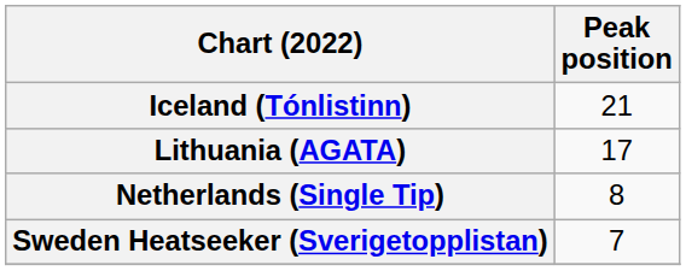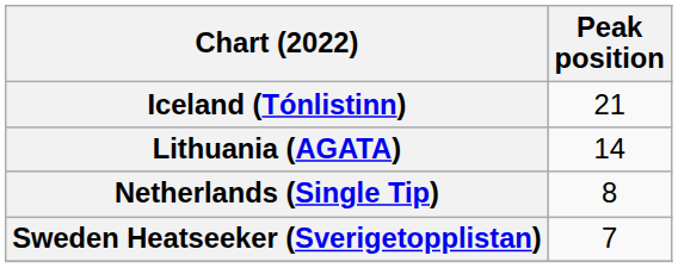 <table class="wikitable sortable plainrowheaders" style="text-align:center">
 <tr>
 <th scope="col">Chart (2022)</th>
 <th scope="col">Peak<br>position</th>
 </tr>
 <tr>
 <th scope="row">Iceland (<a href='#'>Tónlistinn</a>)</th>
 <td>21</td>
 </tr>
 <tr>
 <th scope="row">Lithuania (<a href='#'>AGATA</a>)</th>
-<td>17</td>
+<td>14</td>
 </tr>
 <tr>
 <th scope="row">Netherlands (<a href='#'>Single Tip</a>)</th>
 <td>8</td>
 </tr>
 <tr>
 <th scope="row">Sweden Heatseeker (<a href='#'>Sverigetopplistan</a>)</th>
 <td>7</td>
 </tr>
 <tr>
 </tr>
 </table>
